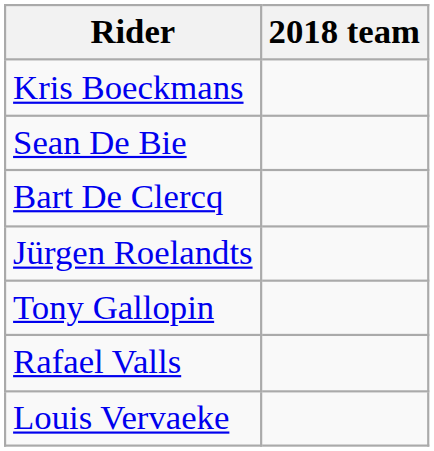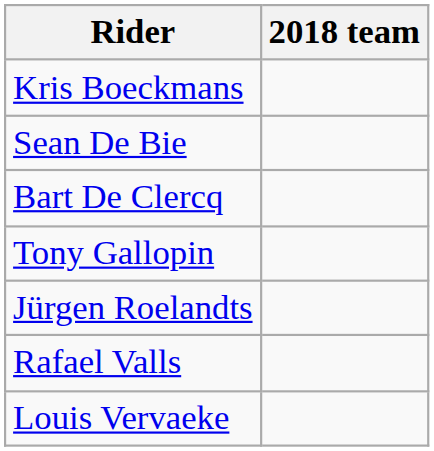 <table class="wikitable">
 <tr>
 <th>Rider</th>
 <th>2018 team</th>
 </tr>
 <tr>
 <td><a href='#'>Kris Boeckmans</a></td>
 <td></td>
 </tr>
 <tr>
 <td><a href='#'>Sean De Bie</a></td>
 <td></td>
 </tr>
 <tr>
 <td><a href='#'>Bart De Clercq</a></td>
 <td></td>
 </tr>
 <tr>
-<td><a href='#'>Jürgen Roelandts</a></td>
+<td><a href='#'>Tony Gallopin</a></td>
 <td></td>
 </tr>
 <tr>
-<td><a href='#'>Tony Gallopin</a></td>
+<td><a href='#'>Jürgen Roelandts</a></td>
 <td></td>
 </tr>
 <tr>
 <td><a href='#'>Rafael Valls</a></td>
 <td></td>
 </tr>
 <tr>
 <td><a href='#'>Louis Vervaeke</a></td>
 <td></td>
 </tr>
 </table>
